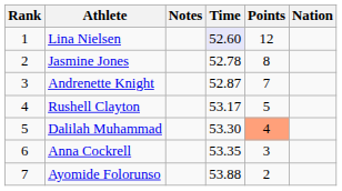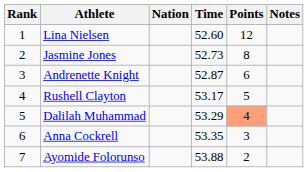 <table class="wikitable mw-datatable sortable" style="text-align:center;">
 <tr>
 <th scope="col" style="width: 10px;">Rank</th>
 <th scope="col">Athlete</th>
-<th scope="col">Notes</th>
+<th scope="col">Nation</th>
 <th scope="col">Time</th>
 <th scope="col">Points</th>
-<th scope="col">Nation</th>
+<th scope="col">Notes</th>
 </tr>
 <tr>
 <td>1</td>
 <td align="left"><a href='#'>Lina Nielsen</a> </td>
+<td align="left"></td>
+<td>52.60</td>
+<td>12</td>
 <td></td>
-<td style="background: lavender;">52.60</td>
-<td>12</td>
-<td align="left"></td>
 </tr>
 <tr>
 <td>2</td>
 <td align="left"><a href='#'>Jasmine Jones</a> </td>
+<td align="left"></td>
+<td>52.73</td>
+<td>8</td>
 <td></td>
-<td>52.78</td>
-<td>8</td>
-<td align="left"></td>
 </tr>
 <tr>
 <td>3</td>
 <td align="left"><a href='#'>Andrenette Knight</a> </td>
+<td align="left"></td>
+<td>52.87</td>
+<td>6</td>
 <td></td>
-<td>52.87</td>
-<td>7</td>
-<td align="left"></td>
 </tr>
 <tr>
 <td>4</td>
 <td align="left"><a href='#'>Rushell Clayton</a> </td>
-<td></td>
+<td align="left"></td>
 <td>53.17</td>
 <td>5</td>
-<td align="left"></td>
+<td></td>
 </tr>
 <tr>
 <td>5</td>
 <td align="left"><a href='#'>Dalilah Muhammad</a> </td>
+<td align="left"></td>
+<td>53.29</td>
+<td style="background: lightsalmon;">4</td>
 <td></td>
-<td>53.30</td>
-<td style="background: lightsalmon;">4</td>
-<td align="left"></td>
 </tr>
 <tr>
 <td>6</td>
 <td align="left"><a href='#'>Anna Cockrell</a> </td>
-<td></td>
+<td align="left"></td>
 <td>53.35</td>
 <td>3</td>
-<td align="left"></td>
+<td></td>
 </tr>
 <tr>
 <td>7</td>
 <td align="left"><a href='#'>Ayomide Folorunso</a> </td>
-<td></td>
+<td align="left"></td>
 <td>53.88</td>
 <td>2</td>
-<td align="left"></td>
+<td></td>
 </tr>
 </table>
